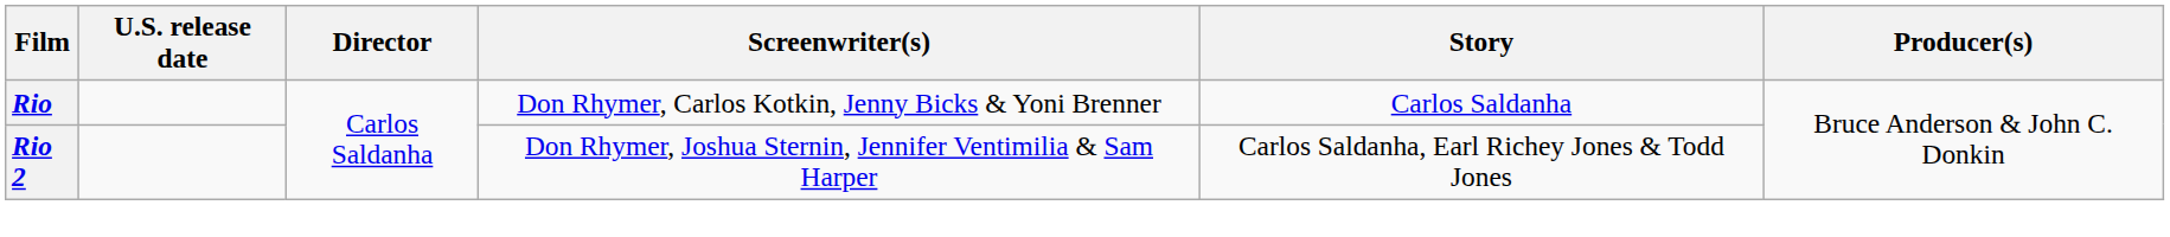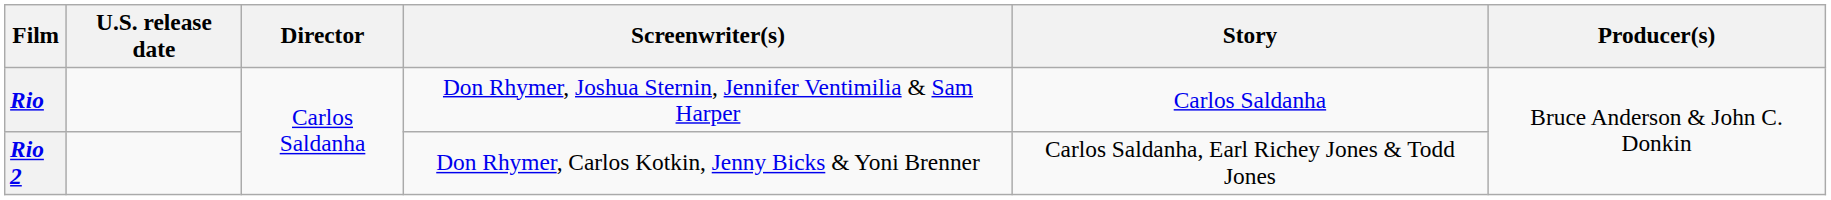 <table class="wikitable plainrowheaders" style="text-align:center">
 <tr>
 <th scope="col">Film</th>
 <th scope="col">U.S. release date</th>
 <th scope="col">Director</th>
 <th scope="col">Screenwriter(s)</th>
 <th scope="col">Story</th>
 <th scope="col">Producer(s)</th>
 </tr>
 <tr>
 <th scope="row" style="text-align:left"><em><a href='#'>Rio</a></em></th>
 <td style="text-align:left;"></td>
 <td rowspan="2"><a href='#'>Carlos Saldanha</a></td>
-<td><a href='#'>Don Rhymer</a>, Carlos Kotkin, <a href='#'>Jenny Bicks</a> & Yoni Brenner</td>
+<td><a href='#'>Don Rhymer</a>, <a href='#'>Joshua Sternin</a>, <a href='#'>Jennifer Ventimilia</a> & <a href='#'>Sam Harper</a></td>
 <td><a href='#'>Carlos Saldanha</a></td>
 <td rowspan="2">Bruce Anderson & John C. Donkin</td>
 </tr>
 <tr>
 <th scope="row" style="text-align:left"><em><a href='#'>Rio 2</a></em></th>
 <td style="text-align:left;"></td>
-<td><a href='#'>Don Rhymer</a>, <a href='#'>Joshua Sternin</a>, <a href='#'>Jennifer Ventimilia</a> & <a href='#'>Sam Harper</a></td>
+<td><a href='#'>Don Rhymer</a>, Carlos Kotkin, <a href='#'>Jenny Bicks</a> & Yoni Brenner</td>
 <td>Carlos Saldanha, Earl Richey Jones & Todd Jones</td>
 </tr>
 </table>
